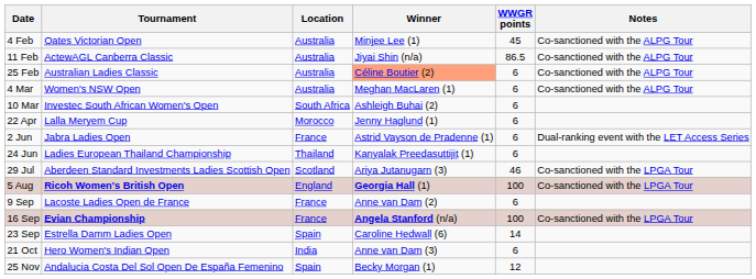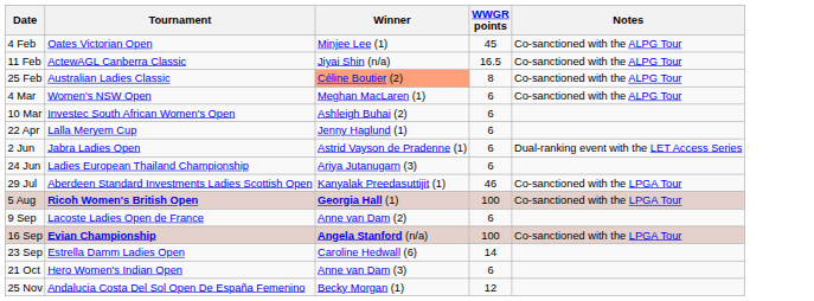 <table class="wikitable sortable" style="font-size:95%">
 <tr>
 <th>Date</th>
 <th>Tournament</th>
-<th>Location</th>
 <th>Winner</th>
 <th><a href='#'>WWGR</a><br>points</th>
 <th>Notes</th>
 </tr>
 <tr>
 <td>4 Feb</td>
 <td><a href='#'>Oates Victorian Open</a></td>
-<td><a href='#'>Australia</a></td>
 <td> <a href='#'>Minjee Lee</a> (1)</td>
 <td align=center>45</td>
 <td>Co-sanctioned with the <a href='#'>ALPG Tour</a></td>
 </tr>
 <tr>
 <td>11 Feb</td>
 <td><a href='#'>ActewAGL Canberra Classic</a></td>
-<td><a href='#'>Australia</a></td>
 <td> <a href='#'>Jiyai Shin</a> (n/a)</td>
-<td align=center>86.5</td>
+<td align=center>16.5</td>
 <td>Co-sanctioned with the <a href='#'>ALPG Tour</a></td>
 </tr>
 <tr>
 <td>25 Feb</td>
 <td><a href='#'>Australian Ladies Classic</a></td>
-<td><a href='#'>Australia</a></td>
 <td style="background: lightsalmon;"> <a href='#'>Céline Boutier</a> (2)</td>
-<td align=center>6</td>
+<td align=center>8</td>
 <td>Co-sanctioned with the <a href='#'>ALPG Tour</a></td>
 </tr>
 <tr>
 <td>4 Mar</td>
 <td><a href='#'>Women's NSW Open</a></td>
-<td><a href='#'>Australia</a></td>
 <td> <a href='#'>Meghan MacLaren</a> (1)</td>
 <td align=center>6</td>
 <td>Co-sanctioned with the <a href='#'>ALPG Tour</a></td>
 </tr>
 <tr>
 <td>10 Mar</td>
 <td><a href='#'>Investec South African Women's Open</a></td>
-<td><a href='#'>South Africa</a></td>
 <td> <a href='#'>Ashleigh Buhai</a> (2)</td>
 <td align=center>6</td>
 <td></td>
 </tr>
 <tr>
 <td>22 Apr</td>
 <td><a href='#'>Lalla Meryem Cup</a></td>
-<td><a href='#'>Morocco</a></td>
 <td> <a href='#'>Jenny Haglund</a> (1)</td>
 <td align=center>6</td>
 <td></td>
 </tr>
 <tr>
 <td>2 Jun</td>
 <td><a href='#'>Jabra Ladies Open</a></td>
-<td><a href='#'>France</a></td>
 <td> <a href='#'>Astrid Vayson de Pradenne</a> (1)</td>
 <td align=center>6</td>
 <td>Dual-ranking event with the <a href='#'>LET Access Series</a></td>
 </tr>
 <tr>
 <td>24 Jun</td>
 <td><a href='#'>Ladies European Thailand Championship</a></td>
-<td><a href='#'>Thailand</a></td>
-<td> <a href='#'>Kanyalak Preedasuttijit</a> (1)</td>
+<td> <a href='#'>Ariya Jutanugarn</a> (3)</td>
 <td align=center>6</td>
 <td></td>
 </tr>
 <tr>
 <td>29 Jul</td>
 <td><a href='#'>Aberdeen Standard Investments Ladies Scottish Open</a></td>
-<td><a href='#'>Scotland</a></td>
-<td> <a href='#'>Ariya Jutanugarn</a> (3)</td>
+<td> <a href='#'>Kanyalak Preedasuttijit</a> (1)</td>
 <td align=center>46</td>
 <td>Co-sanctioned with the <a href='#'>LPGA Tour</a></td>
 </tr>
 <tr style="background:#e5d1cb;">
 <td>5 Aug</td>
 <td><strong><a href='#'>Ricoh Women's British Open</a></strong></td>
-<td><a href='#'>England</a></td>
 <td> <strong><a href='#'>Georgia Hall</a></strong> (1)</td>
 <td align=center>100</td>
 <td>Co-sanctioned with the <a href='#'>LPGA Tour</a></td>
 </tr>
 <tr>
 <td>9 Sep</td>
 <td><a href='#'>Lacoste Ladies Open de France</a></td>
-<td><a href='#'>France</a></td>
 <td> <a href='#'>Anne van Dam</a> (2)</td>
 <td align=center>6</td>
 <td></td>
 </tr>
 <tr style="background:#e5d1cb;">
 <td>16 Sep</td>
 <td><strong><a href='#'>Evian Championship</a></strong></td>
-<td><a href='#'>France</a></td>
 <td> <strong><a href='#'>Angela Stanford</a></strong> (n/a)</td>
 <td align=center>100</td>
 <td>Co-sanctioned with the <a href='#'>LPGA Tour</a></td>
 </tr>
 <tr>
 <td>23 Sep</td>
 <td><a href='#'>Estrella Damm Ladies Open</a></td>
-<td><a href='#'>Spain</a></td>
 <td> <a href='#'>Caroline Hedwall</a> (6)</td>
 <td align=center>14</td>
 <td></td>
 </tr>
 <tr>
 <td>21 Oct</td>
 <td><a href='#'>Hero Women's Indian Open</a></td>
-<td><a href='#'>India</a></td>
 <td> <a href='#'>Anne van Dam</a> (3)</td>
 <td align=center>6</td>
 <td></td>
 </tr>
 <tr>
 <td>25 Nov</td>
 <td><a href='#'>Andalucia Costa Del Sol Open De España Femenino</a></td>
-<td><a href='#'>Spain</a></td>
 <td> <a href='#'>Becky Morgan</a> (1)</td>
 <td align=center>12</td>
 <td></td>
 </tr>
 </table>
